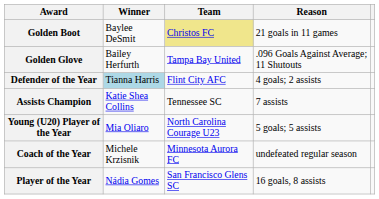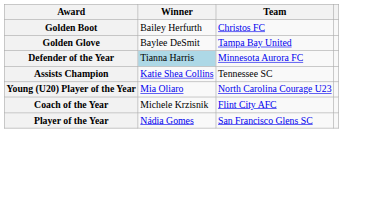 <table class="wikitable">
 <tr>
 <th>Award</th>
 <th>Winner</th>
 <th>Team</th>
-<th>Reason</th>
 <th></th>
 </tr>
 <tr>
 <th>Golden Boot</th>
-<td> Baylee DeSmit</td>
-<td style="background: khaki;"><a href='#'>Christos FC</a></td>
-<td>21 goals in 11 games</td>
+<td> Bailey Herfurth</td>
+<td><a href='#'>Christos FC</a></td>
 <td align=center></td>
 </tr>
 <tr>
 <th>Golden Glove</th>
-<td> Bailey Herfurth</td>
+<td> Baylee DeSmit</td>
 <td><a href='#'>Tampa Bay United</a></td>
-<td>.096 Goals Against Average; 11 Shutouts</td>
 <td align=center></td>
 </tr>
 <tr>
 <th>Defender of the Year</th>
 <td style="background: lightblue;"> Tianna Harris</td>
-<td><a href='#'>Flint City AFC</a></td>
-<td>4 goals; 2 assists</td>
+<td><a href='#'>Minnesota Aurora FC</a></td>
 <td align=center></td>
 </tr>
 <tr>
 <th>Assists Champion</th>
 <td> <a href='#'>Katie Shea Collins</a></td>
 <td>Tennessee SC</td>
-<td>7 assists</td>
 <td align=center></td>
 </tr>
 <tr>
 <th>Young (U20) Player of the Year</th>
 <td> <a href='#'>Mia Oliaro</a></td>
 <td><a href='#'>North Carolina Courage U23</a></td>
-<td>5 goals; 5 assists</td>
 <td align=center></td>
 </tr>
 <tr>
 <th>Coach of the Year</th>
 <td> Michele Krzisnik</td>
-<td><a href='#'>Minnesota Aurora FC</a></td>
-<td>undefeated regular season</td>
+<td><a href='#'>Flint City AFC</a></td>
 <td align=center></td>
 </tr>
 <tr>
 <th>Player of the Year</th>
 <td> <a href='#'>Nádia Gomes</a></td>
 <td><a href='#'>San Francisco Glens SC</a></td>
-<td>16 goals, 8 assists</td>
 <td align=center></td>
 </tr>
 </table>
